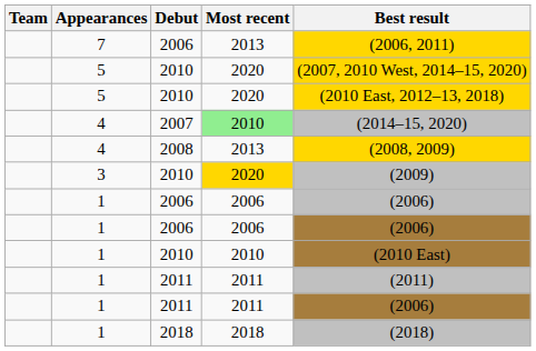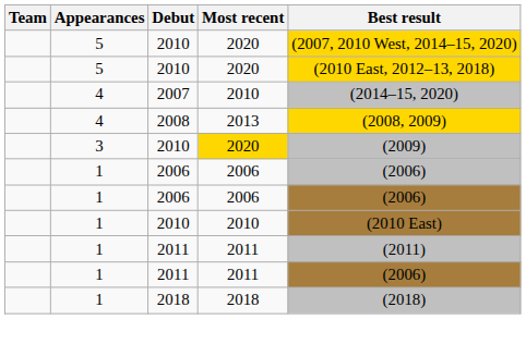 <table class="wikitable sortable" style="text-align: center">
 <tr>
 <th>Team</th>
 <th>Appearances</th>
 <th>Debut</th>
 <th>Most recent</th>
 <th>Best result</th>
-</tr>
-<tr>
-<td align=left></td>
-<td>7</td>
-<td>2006</td>
-<td>2013</td>
-<td bgcolor=gold> (2006, 2011)</td>
 </tr>
 <tr>
 <td align=left></td>
 <td>5</td>
 <td>2010</td>
 <td>2020</td>
 <td bgcolor=gold> (2007, 2010 West, 2014–15, 2020)</td>
 </tr>
 <tr>
 <td align=left></td>
 <td>5</td>
 <td>2010</td>
 <td>2020</td>
 <td bgcolor=gold> (2010 East, 2012–13, 2018)</td>
 </tr>
 <tr>
 <td align=left></td>
 <td>4</td>
 <td>2007</td>
-<td style="background: lightgreen;">2010</td>
+<td>2010</td>
 <td bgcolor=silver> (2014–15, 2020)</td>
 </tr>
 <tr>
 <td align=left></td>
 <td>4</td>
 <td>2008</td>
 <td>2013</td>
 <td bgcolor=gold> (2008, 2009)</td>
 </tr>
 <tr>
 <td align=left></td>
 <td>3</td>
 <td>2010</td>
 <td style="background: gold;">2020</td>
 <td bgcolor=silver> (2009)</td>
 </tr>
 <tr>
 <td align=left></td>
 <td>1</td>
 <td>2006</td>
 <td>2006</td>
 <td bgcolor=silver> (2006)</td>
 </tr>
 <tr>
 <td align=left></td>
 <td>1</td>
 <td>2006</td>
 <td>2006</td>
 <td style="background:#a67d3d;"> (2006)</td>
 </tr>
 <tr>
 <td align=left></td>
 <td>1</td>
 <td>2010</td>
 <td>2010</td>
 <td style="background:#a67d3d;"> (2010 East)</td>
 </tr>
 <tr>
 <td align=left></td>
 <td>1</td>
 <td>2011</td>
 <td>2011</td>
 <td bgcolor=silver> (2011)</td>
 </tr>
 <tr>
 <td align=left></td>
 <td>1</td>
 <td>2011</td>
 <td>2011</td>
 <td style="background:#a67d3d;"> (2006)</td>
 </tr>
 <tr>
 <td align=left></td>
 <td>1</td>
 <td>2018</td>
 <td>2018</td>
 <td bgcolor=silver> (2018)</td>
 </tr>
 </table>
